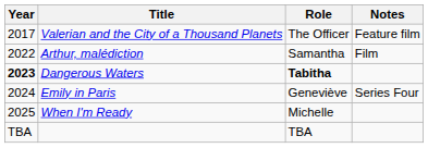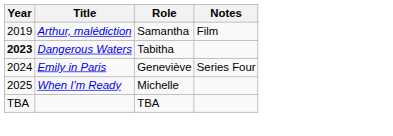 <table class="wikitable sortable">
 <tr>
 <th>Year</th>
 <th>Title</th>
 <th>Role</th>
 <th class="unsortable">Notes</th>
 </tr>
 <tr>
-<td>2017</td>
-<td><em><a href='#'>Valerian and the City of a Thousand Planets</a></em></td>
-<td>The Officer</td>
-<td>Feature film</td>
-</tr>
-<tr>
-<td>2022</td>
+<td>2019</td>
 <td><em><a href='#'>Arthur, malédiction</a></em></td>
 <td>Samantha</td>
 <td>Film</td>
 </tr>
 <tr>
 <td><strong>2023</strong></td>
 <td><em><a href='#'>Dangerous Waters</a></em></td>
-<td><strong>Tabitha</strong></td>
+<td>Tabitha</td>
 <td></td>
 </tr>
 <tr>
 <td>2024</td>
 <td><em><a href='#'>Emily in Paris</a></em></td>
 <td>Geneviève</td>
 <td>Series Four</td>
 </tr>
 <tr>
 <td>2025</td>
 <td><em><a href='#'>When I'm Ready</a></em></td>
 <td>Michelle</td>
 <td></td>
 </tr>
 <tr>
 <td>TBA</td>
 <td></td>
 <td>TBA</td>
 <td></td>
 </tr>
 </table>
